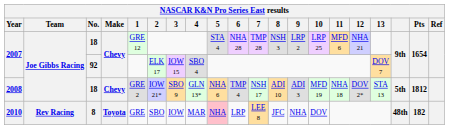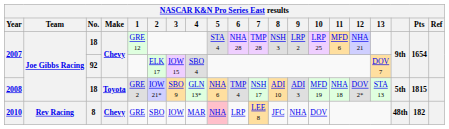 <table class="wikitable" style="text-align:center; font-size:75%">
 <tr>
 <th colspan=36><a href='#'>NASCAR K&N Pro Series East</a> results</th>
 </tr>
 <tr>
 <th>Year</th>
 <th>Team</th>
 <th>No.</th>
 <th>Make</th>
 <th>1</th>
 <th>2</th>
 <th>3</th>
 <th>4</th>
 <th>5</th>
 <th>6</th>
 <th>7</th>
 <th>8</th>
 <th>9</th>
 <th>10</th>
 <th>11</th>
 <th>12</th>
 <th>13</th>
 <th></th>
 <th>Pts</th>
 <th>Ref</th>
 </tr>
 <tr>
 <th rowspan=2><a href='#'>2007</a></th>
 <th rowspan=3><a href='#'>Joe Gibbs Racing</a></th>
 <th>18</th>
 <th rowspan=2><a href='#'>Chevy</a></th>
 <td style="background:#DFFFDF;"><a href='#'>GRE</a><br><small>12</small></td>
 <td colspan=3></td>
 <td style="background:#DFDFDF;"><a href='#'>STA</a><br><small>4</small></td>
 <td style="background:#EFCFFF;"><a href='#'>NHA</a><br><small>28</small></td>
 <td style="background:#EFCFFF;"><a href='#'>TMP</a><br><small>28</small></td>
 <td style="background:#DFDFDF;"><a href='#'>NSH</a><br><small>3</small></td>
 <td style="background:#DFDFDF;"><a href='#'>LRP</a><br><small>2</small></td>
 <td style="background:#EFCFFF;"><a href='#'>LRP</a><br><small>25</small></td>
 <td style="background:#FFDF9F;"><a href='#'>MFD</a><br><small>6</small></td>
 <td style="background:#CFCFFF;"><a href='#'>NHA</a><br><small>21</small></td>
 <td></td>
 <th rowspan=2>9th</th>
 <th rowspan=2>1654</th>
 <th rowspan=2></th>
 </tr>
 <tr>
 <th>92</th>
 <td></td>
 <td style="background:#DFFFDF;"><a href='#'>ELK</a><br><small>17</small></td>
 <td style="background:#EFCFFF;"><a href='#'>IOW</a><br><small>15</small></td>
 <td style="background:#DFDFDF;"><a href='#'>SBO</a><br><small>4</small></td>
 <td colspan=8></td>
 <td style="background:#FFDF9F;"><a href='#'>DOV</a><br><small>7</small></td>
 </tr>
 <tr>
 <th><a href='#'>2008</a></th>
 <th>18</th>
-<th><a href='#'>Chevy</a></th>
+<th><a href='#'>Toyota</a></th>
 <td style="background:#DFDFDF;"><a href='#'>GRE</a><br><small>2</small></td>
 <td style="background:#CFCFFF;"><a href='#'>IOW</a><br><small>21*</small></td>
 <td style="background:#FFDF9F;"><a href='#'>SBO</a><br><small>9</small></td>
 <td style="background:#DFFFDF;"><a href='#'>GLN</a><br><small>13*</small></td>
 <td style="background:#FFDF9F;"><a href='#'>NHA</a><br><small>6</small></td>
 <td style="background:#DFDFDF;"><a href='#'>TMP</a><br><small>4</small></td>
 <td style="background:#DFFFDF;"><a href='#'>NSH</a><br><small>17</small></td>
 <td style="background:#FFDF9F;"><a href='#'>ADI</a><br><small>10</small></td>
 <td style="background:#DFDFDF;"><a href='#'>ADI</a><br><small>3</small></td>
 <td style="background:#DFFFDF;"><a href='#'>MFD</a><br><small>19</small></td>
 <td style="background:#DFFFDF;"><a href='#'>NHA</a><br><small>18</small></td>
 <td style="background:#DFDFDF;"><a href='#'>DOV</a><br><small>2*</small></td>
 <td style="background:#DFFFDF;"><a href='#'>STA</a><br><small>13</small></td>
 <th>5th</th>
-<th>1812</th>
+<th>1815</th>
 <th></th>
 </tr>
 <tr>
 <th><a href='#'>2010</a></th>
 <th><a href='#'>Rev Racing</a></th>
 <th>8</th>
-<th><a href='#'>Toyota</a></th>
+<th><a href='#'>Chevy</a></th>
 <td><a href='#'>GRE</a></td>
 <td><a href='#'>SBO</a></td>
 <td><a href='#'>IOW</a></td>
 <td><a href='#'>MAR</a></td>
 <td style="background: pink;"><a href='#'>NHA</a></td>
 <td><a href='#'>LRP</a></td>
 <td style="background:#FFDF9F;"><a href='#'>LEE</a><br><small>8</small></td>
 <td><a href='#'>JFC</a></td>
 <td><a href='#'>NHA</a></td>
 <td><a href='#'>DOV</a></td>
 <td colspan=3></td>
 <th>48th</th>
 <th>182</th>
 <th></th>
 </tr>
 </table>
